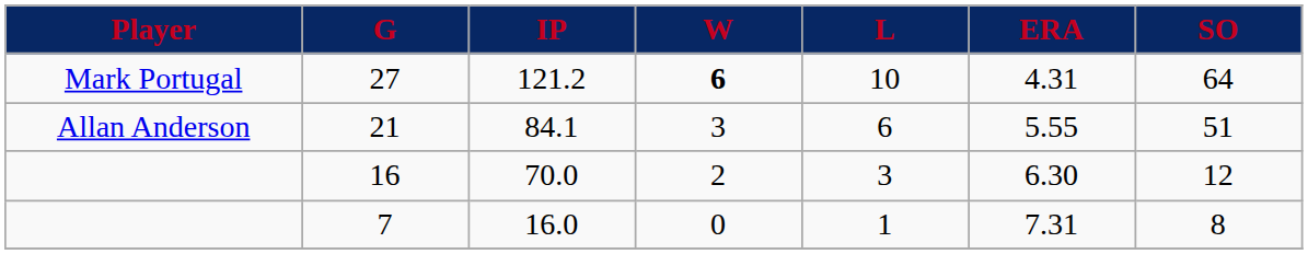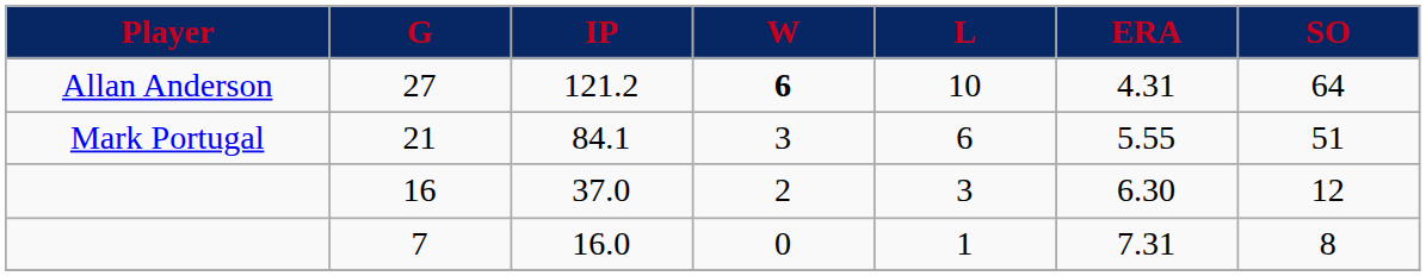 <table class="wikitable sortable">
 <tr>
 <th style="background:#072764;color:#c6011f;" width="16%">Player</th>
 <th style="background:#072764;color:#c6011f;" width="9%">G</th>
 <th style="background:#072764;color:#c6011f;" width="9%">IP</th>
 <th style="background:#072764;color:#c6011f;" width="9%">W</th>
 <th style="background:#072764;color:#c6011f;" width="9%">L</th>
 <th style="background:#072764;color:#c6011f;" width="9%">ERA</th>
 <th style="background:#072764;color:#c6011f;" width="9%">SO</th>
 </tr>
 <tr align="center">
-<td><a href='#'>Mark Portugal</a></td>
+<td><a href='#'>Allan Anderson</a></td>
 <td>27</td>
 <td>121.2</td>
 <td><strong>6</strong></td>
 <td>10</td>
 <td>4.31</td>
 <td>64</td>
 </tr>
 <tr align=center>
-<td><a href='#'>Allan Anderson</a></td>
+<td><a href='#'>Mark Portugal</a></td>
 <td>21</td>
 <td>84.1</td>
 <td>3</td>
 <td>6</td>
 <td>5.55</td>
 <td>51</td>
 </tr>
 <tr align=center>
 <td></td>
 <td>16</td>
-<td>70.0</td>
+<td>37.0</td>
 <td>2</td>
 <td>3</td>
 <td>6.30</td>
 <td>12</td>
 </tr>
 <tr align="center">
 <td></td>
 <td>7</td>
 <td>16.0</td>
 <td>0</td>
 <td>1</td>
 <td>7.31</td>
 <td>8</td>
 </tr>
 <tr align="center">
 </tr>
 </table>
